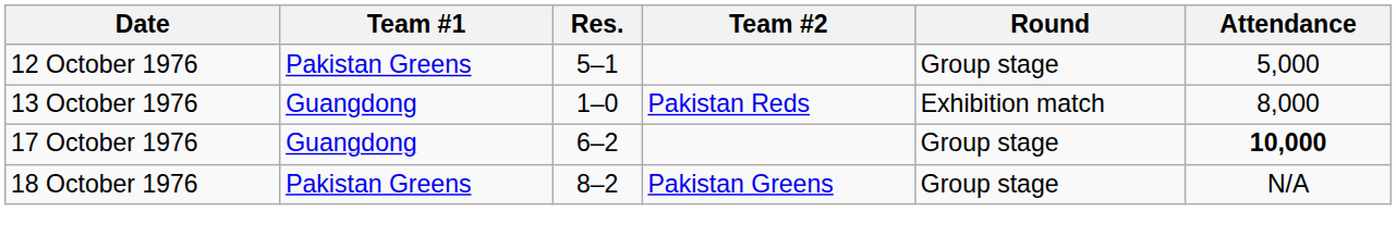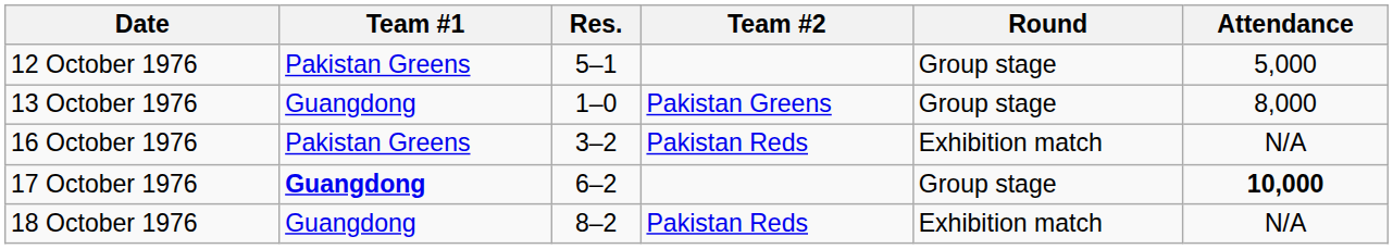 <table class="wikitable" style="text-align:left; width:100%;">
 <tr>
 <th>Date</th>
 <th>Team #1</th>
 <th>Res.</th>
 <th>Team #2</th>
 <th>Round</th>
 <th>Attendance</th>
 </tr>
 <tr>
 <td>12 October 1976</td>
 <td> <a href='#'>Pakistan Greens</a></td>
 <td style="text-align:center;">5–1</td>
 <td></td>
 <td>Group stage</td>
 <td style="text-align:center;">5,000</td>
 </tr>
 <tr>
 <td>13 October 1976</td>
 <td> <a href='#'>Guangdong</a></td>
 <td style="text-align:center;">1–0</td>
-<td> <a href='#'>Pakistan Reds</a></td>
-<td>Exhibition match</td>
+<td> <a href='#'>Pakistan Greens</a></td>
+<td>Group stage</td>
 <td style="text-align:center;">8,000</td>
 </tr>
 <tr>
+<td>16 October 1976</td>
+<td> <a href='#'>Pakistan Greens</a></td>
+<td style="text-align:center;">3–2</td>
+<td> <a href='#'>Pakistan Reds</a></td>
+<td>Exhibition match</td>
+<td style="text-align:center;">N/A</td>
+</tr>
+<tr>
 <td>17 October 1976</td>
-<td> <a href='#'>Guangdong</a></td>
+<td><strong> <a href='#'>Guangdong</a></strong></td>
 <td style="text-align:center;">6–2</td>
 <td></td>
 <td>Group stage</td>
 <td style="text-align:center;"><strong>10,000</strong></td>
 </tr>
 <tr>
 <td>18 October 1976</td>
-<td> <a href='#'>Pakistan Greens</a></td>
+<td> <a href='#'>Guangdong</a></td>
 <td style="text-align:center;">8–2</td>
-<td> <a href='#'>Pakistan Greens</a></td>
-<td>Group stage</td>
+<td> <a href='#'>Pakistan Reds</a></td>
+<td>Exhibition match</td>
 <td style="text-align:center;">N/A</td>
 </tr>
 </table>
